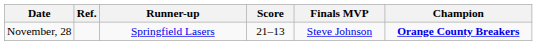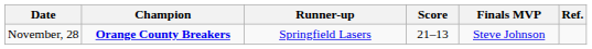 <table class="wikitable nowrap" style="text-align: center">
 <tr>
 <th>Date</th>
-<th>Ref.</th>
+<th width=200>Champion</th>
 <th width=200>Runner-up</th>
 <th width=60>Score</th>
 <th width=120>Finals MVP</th>
-<th width=200>Champion</th>
+<th>Ref.</th>
 </tr>
 <tr>
 <td>November, 28</td>
-<td></td>
+<td><strong><a href='#'>Orange County Breakers</a></strong></td>
 <td><a href='#'>Springfield Lasers</a></td>
 <td>21–13</td>
 <td><a href='#'>Steve Johnson</a></td>
-<td><strong><a href='#'>Orange County Breakers</a></strong></td>
+<td></td>
 </tr>
 </table>
